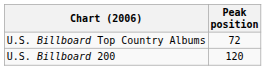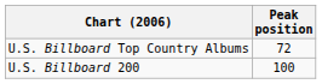 <table class="wikitable">
 <tr>
 <th>Chart (2006)</th>
 <th>Peak<br>position</th>
 </tr>
 <tr>
 <td>U.S. <em>Billboard</em> Top Country Albums</td>
 <td align="center">72</td>
 </tr>
 <tr>
 <td>U.S. <em>Billboard</em> 200</td>
-<td align="center">120</td>
+<td align="center">100</td>
 </tr>
 </table>
